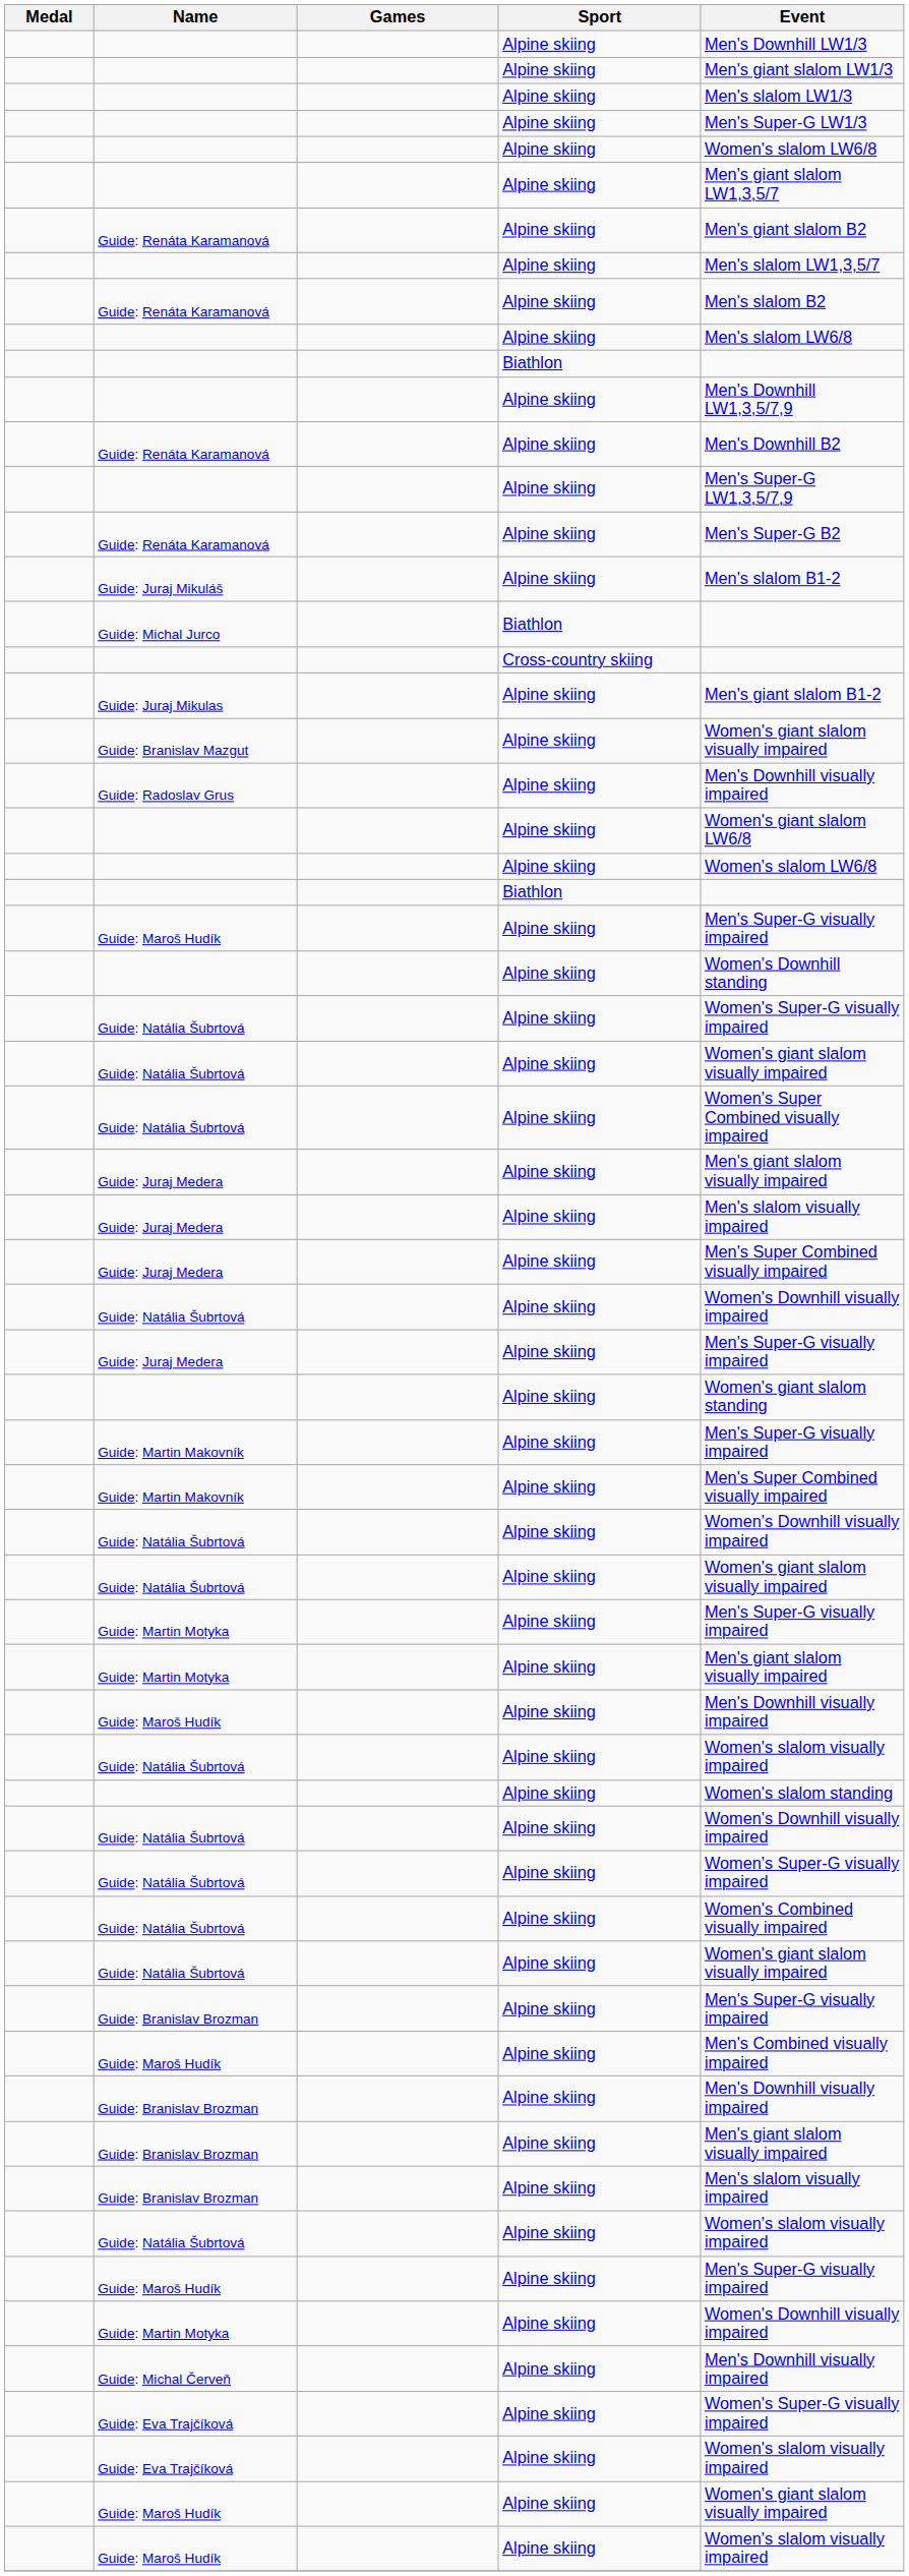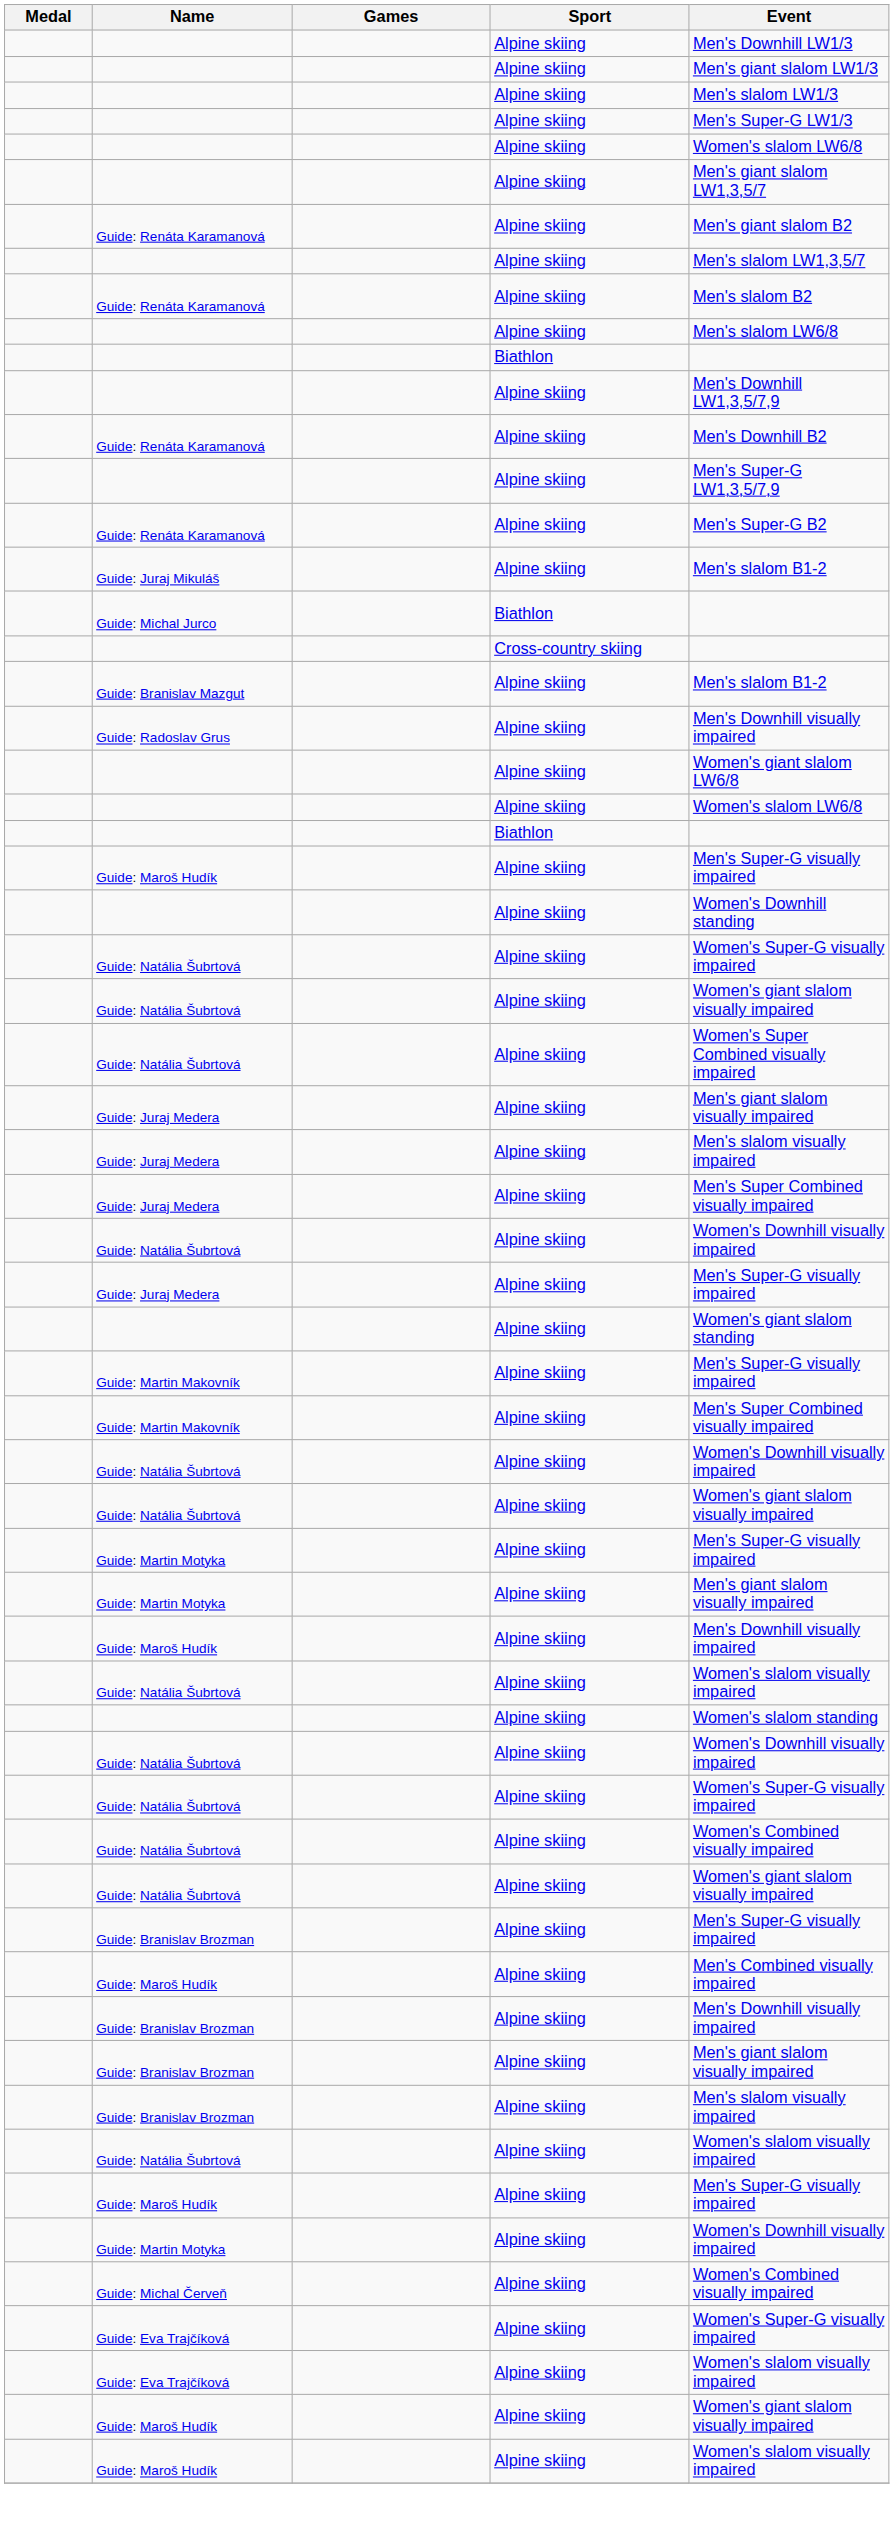 <table class="wikitable sortable">
 <tr>
 <th style="width:5em">Medal</th>
 <th style="width:12em">Name</th>
 <th style="width:12em">Games</th>
 <th style="width:12em">Sport</th>
 <th style="width:12em">Event</th>
 </tr>
 <tr>
 <td></td>
 <td></td>
 <td></td>
 <td> <a href='#'>Alpine skiing</a></td>
 <td><a href='#'>Men's Downhill LW1/3</a></td>
 </tr>
 <tr>
 <td></td>
 <td></td>
 <td></td>
 <td> <a href='#'>Alpine skiing</a></td>
 <td><a href='#'>Men's giant slalom LW1/3</a></td>
 </tr>
 <tr>
 <td></td>
 <td></td>
 <td></td>
 <td> <a href='#'>Alpine skiing</a></td>
 <td><a href='#'>Men's slalom LW1/3</a></td>
 </tr>
 <tr>
 <td></td>
 <td></td>
 <td></td>
 <td> <a href='#'>Alpine skiing</a></td>
 <td><a href='#'>Men's Super-G LW1/3</a></td>
 </tr>
 <tr>
 <td></td>
 <td></td>
 <td></td>
 <td> <a href='#'>Alpine skiing</a></td>
 <td><a href='#'>Women's slalom LW6/8</a></td>
 </tr>
 <tr>
 <td></td>
 <td></td>
 <td></td>
 <td> <a href='#'>Alpine skiing</a></td>
 <td><a href='#'>Men's giant slalom LW1,3,5/7</a></td>
 </tr>
 <tr>
 <td></td>
 <td><br><small><a href='#'>Guide</a>: <a href='#'>Renáta Karamanová</a></small></td>
 <td></td>
 <td> <a href='#'>Alpine skiing</a></td>
 <td><a href='#'>Men's giant slalom B2</a></td>
 </tr>
 <tr>
 <td></td>
 <td></td>
 <td></td>
 <td> <a href='#'>Alpine skiing</a></td>
 <td><a href='#'>Men's slalom LW1,3,5/7</a></td>
 </tr>
 <tr>
 <td></td>
 <td><br><small><a href='#'>Guide</a>: <a href='#'>Renáta Karamanová</a> </small></td>
 <td></td>
 <td> <a href='#'>Alpine skiing</a></td>
 <td><a href='#'>Men's slalom B2</a></td>
 </tr>
 <tr>
 <td></td>
 <td></td>
 <td></td>
 <td> <a href='#'>Alpine skiing</a></td>
 <td><a href='#'>Men's slalom LW6/8</a></td>
 </tr>
 <tr>
 <td></td>
 <td></td>
 <td></td>
 <td> <a href='#'>Biathlon</a></td>
 <td></td>
 </tr>
 <tr>
 <td></td>
 <td></td>
 <td></td>
 <td> <a href='#'>Alpine skiing</a></td>
 <td><a href='#'>Men's Downhill LW1,3,5/7,9</a></td>
 </tr>
 <tr>
 <td></td>
 <td><br><small><a href='#'>Guide</a>: <a href='#'>Renáta Karamanová</a> </small></td>
 <td></td>
 <td> <a href='#'>Alpine skiing</a></td>
 <td><a href='#'>Men's Downhill B2</a></td>
 </tr>
 <tr>
 <td></td>
 <td></td>
 <td></td>
 <td> <a href='#'>Alpine skiing</a></td>
 <td><a href='#'>Men's Super-G LW1,3,5/7,9</a></td>
 </tr>
 <tr>
 <td></td>
 <td><br><small><a href='#'>Guide</a>: <a href='#'>Renáta Karamanová</a> </small></td>
 <td></td>
 <td> <a href='#'>Alpine skiing</a></td>
 <td><a href='#'>Men's Super-G B2</a></td>
 </tr>
 <tr>
 <td></td>
 <td><br><small><a href='#'>Guide</a>: <a href='#'>Juraj Mikuláš</a></small></td>
 <td></td>
 <td> <a href='#'>Alpine skiing</a></td>
 <td><a href='#'>Men's slalom B1-2</a></td>
 </tr>
 <tr>
 <td></td>
 <td><br><small><a href='#'>Guide</a>: <a href='#'>Michal Jurco</a></small></td>
 <td></td>
 <td> <a href='#'>Biathlon</a></td>
 <td></td>
 </tr>
 <tr>
 <td></td>
 <td></td>
 <td></td>
 <td> <a href='#'>Cross-country skiing</a></td>
 <td></td>
 </tr>
 <tr>
 <td></td>
-<td><br><small><a href='#'>Guide</a>: <a href='#'>Juraj Mikulas</a></small></td>
-<td></td>
-<td> <a href='#'>Alpine skiing</a></td>
-<td><a href='#'>Men's giant slalom B1-2</a></td>
-</tr>
-<tr>
-<td></td>
 <td><br><small><a href='#'>Guide</a>: <a href='#'>Branislav Mazgut</a></small></td>
 <td></td>
 <td> <a href='#'>Alpine skiing</a></td>
-<td><a href='#'>Women's giant slalom visually impaired</a></td>
+<td><a href='#'>Men's slalom B1-2</a></td>
 </tr>
 <tr>
 <td></td>
 <td><br><small><a href='#'>Guide</a>: <a href='#'>Radoslav Grus</a></small></td>
 <td></td>
 <td> <a href='#'>Alpine skiing</a></td>
 <td><a href='#'>Men's Downhill visually impaired</a></td>
 </tr>
 <tr>
 <td></td>
 <td></td>
 <td></td>
 <td> <a href='#'>Alpine skiing</a></td>
 <td><a href='#'>Women's giant slalom LW6/8</a></td>
 </tr>
 <tr>
 <td></td>
 <td></td>
 <td></td>
 <td> <a href='#'>Alpine skiing</a></td>
 <td><a href='#'>Women's slalom LW6/8</a></td>
 </tr>
 <tr>
 <td></td>
 <td></td>
 <td></td>
 <td> <a href='#'>Biathlon</a></td>
 <td></td>
 </tr>
 <tr>
 <td></td>
 <td><br><small><a href='#'>Guide</a>: <a href='#'>Maroš Hudík</a></small></td>
 <td></td>
 <td> <a href='#'>Alpine skiing</a></td>
 <td><a href='#'>Men's Super-G visually impaired</a></td>
 </tr>
 <tr>
 <td></td>
 <td></td>
 <td></td>
 <td> <a href='#'>Alpine skiing</a></td>
 <td><a href='#'>Women's Downhill standing</a></td>
 </tr>
 <tr>
 <td></td>
 <td><br><small><a href='#'>Guide</a>: <a href='#'>Natália Šubrtová</a></small></td>
 <td></td>
 <td> <a href='#'>Alpine skiing</a></td>
 <td><a href='#'>Women's Super-G visually impaired</a></td>
 </tr>
 <tr>
 <td></td>
 <td><br><small><a href='#'>Guide</a>: <a href='#'>Natália Šubrtová</a></small></td>
 <td></td>
 <td> <a href='#'>Alpine skiing</a></td>
 <td><a href='#'>Women's giant slalom visually impaired</a></td>
 </tr>
 <tr>
 <td></td>
 <td><br><small><a href='#'>Guide</a>: <a href='#'>Natália Šubrtová</a></small></td>
 <td></td>
 <td> <a href='#'>Alpine skiing</a></td>
 <td><a href='#'>Women's Super Combined visually impaired</a></td>
 </tr>
 <tr>
 <td></td>
 <td><br><small><a href='#'>Guide</a>: <a href='#'>Juraj Medera</a></small></td>
 <td></td>
 <td> <a href='#'>Alpine skiing</a></td>
 <td><a href='#'>Men's giant slalom visually impaired</a></td>
 </tr>
 <tr>
 <td></td>
 <td><br><small><a href='#'>Guide</a>: <a href='#'>Juraj Medera</a></small></td>
 <td></td>
 <td> <a href='#'>Alpine skiing</a></td>
 <td><a href='#'>Men's slalom visually impaired</a></td>
 </tr>
 <tr>
 <td></td>
 <td><br><small><a href='#'>Guide</a>: <a href='#'>Juraj Medera</a></small></td>
 <td></td>
 <td> <a href='#'>Alpine skiing</a></td>
 <td><a href='#'>Men's Super Combined visually impaired</a></td>
 </tr>
 <tr>
 <td></td>
 <td><br><small><a href='#'>Guide</a>: <a href='#'>Natália Šubrtová</a></small></td>
 <td></td>
 <td> <a href='#'>Alpine skiing</a></td>
 <td><a href='#'>Women's Downhill visually impaired</a></td>
 </tr>
 <tr>
 <td></td>
 <td><br><small><a href='#'>Guide</a>: <a href='#'>Juraj Medera</a></small></td>
 <td></td>
 <td> <a href='#'>Alpine skiing</a></td>
 <td><a href='#'>Men's Super-G visually impaired</a></td>
 </tr>
 <tr>
 <td></td>
 <td></td>
 <td></td>
 <td> <a href='#'>Alpine skiing</a></td>
 <td><a href='#'>Women's giant slalom standing</a></td>
 </tr>
 <tr>
 <td></td>
 <td><br><small><a href='#'>Guide</a>: <a href='#'>Martin Makovník</a></small></td>
 <td></td>
 <td> <a href='#'>Alpine skiing</a></td>
 <td><a href='#'>Men's Super-G visually impaired</a></td>
 </tr>
 <tr>
 <td></td>
 <td><br><small><a href='#'>Guide</a>: <a href='#'>Martin Makovník</a></small></td>
 <td></td>
 <td> <a href='#'>Alpine skiing</a></td>
 <td><a href='#'>Men's Super Combined visually impaired</a></td>
 </tr>
 <tr>
 <td></td>
 <td><br><small><a href='#'>Guide</a>: <a href='#'>Natália Šubrtová</a></small></td>
 <td></td>
 <td> <a href='#'>Alpine skiing</a></td>
 <td><a href='#'>Women's Downhill visually impaired</a></td>
 </tr>
 <tr>
 <td></td>
 <td><br><small><a href='#'>Guide</a>: <a href='#'>Natália Šubrtová</a></small></td>
 <td></td>
 <td> <a href='#'>Alpine skiing</a></td>
 <td><a href='#'>Women's giant slalom visually impaired</a></td>
 </tr>
 <tr>
 <td></td>
 <td><br><small><a href='#'>Guide</a>: <a href='#'>Martin Motyka</a></small></td>
 <td></td>
 <td> <a href='#'>Alpine skiing</a></td>
 <td><a href='#'>Men's Super-G visually impaired</a></td>
 </tr>
 <tr>
 <td></td>
 <td><br><small><a href='#'>Guide</a>: <a href='#'>Martin Motyka</a></small></td>
 <td></td>
 <td> <a href='#'>Alpine skiing</a></td>
 <td><a href='#'>Men's giant slalom visually impaired</a></td>
 </tr>
 <tr>
 <td></td>
 <td><br><small><a href='#'>Guide</a>: <a href='#'>Maroš Hudík</a></small></td>
 <td></td>
 <td> <a href='#'>Alpine skiing</a></td>
 <td><a href='#'>Men's Downhill visually impaired</a></td>
 </tr>
 <tr>
 <td></td>
 <td><br><small><a href='#'>Guide</a>: <a href='#'>Natália Šubrtová</a></small></td>
 <td></td>
 <td> <a href='#'>Alpine skiing</a></td>
 <td><a href='#'>Women's slalom visually impaired</a></td>
 </tr>
 <tr>
 <td></td>
 <td></td>
 <td></td>
 <td> <a href='#'>Alpine skiing</a></td>
 <td><a href='#'>Women's slalom standing</a></td>
 </tr>
 <tr>
 <td></td>
 <td><br><small><a href='#'>Guide</a>: <a href='#'>Natália Šubrtová</a></small></td>
 <td></td>
 <td> <a href='#'>Alpine skiing</a></td>
 <td><a href='#'>Women's Downhill visually impaired</a></td>
 </tr>
 <tr>
 <td></td>
 <td><br><small><a href='#'>Guide</a>: <a href='#'>Natália Šubrtová</a></small></td>
 <td></td>
 <td> <a href='#'>Alpine skiing</a></td>
 <td><a href='#'>Women's Super-G visually impaired</a></td>
 </tr>
 <tr>
 <td></td>
 <td><br><small><a href='#'>Guide</a>: <a href='#'>Natália Šubrtová</a></small></td>
 <td></td>
 <td> <a href='#'>Alpine skiing</a></td>
 <td><a href='#'>Women's Combined visually impaired</a></td>
 </tr>
 <tr>
 <td></td>
 <td><br><small><a href='#'>Guide</a>: <a href='#'>Natália Šubrtová</a></small></td>
 <td></td>
 <td> <a href='#'>Alpine skiing</a></td>
 <td><a href='#'>Women's giant slalom visually impaired</a></td>
 </tr>
 <tr>
 <td></td>
 <td><br><small><a href='#'>Guide</a>: <a href='#'>Branislav Brozman</a></small></td>
 <td></td>
 <td> <a href='#'>Alpine skiing</a></td>
 <td><a href='#'>Men's Super-G visually impaired</a></td>
 </tr>
 <tr>
 <td></td>
 <td><br><small><a href='#'>Guide</a>: <a href='#'>Maroš Hudík</a></small></td>
 <td></td>
 <td> <a href='#'>Alpine skiing</a></td>
 <td><a href='#'>Men's Combined visually impaired</a></td>
 </tr>
 <tr>
 <td></td>
 <td><br><small><a href='#'>Guide</a>: <a href='#'>Branislav Brozman</a></small></td>
 <td></td>
 <td> <a href='#'>Alpine skiing</a></td>
 <td><a href='#'>Men's Downhill visually impaired</a></td>
 </tr>
 <tr>
 <td></td>
 <td><br><small><a href='#'>Guide</a>: <a href='#'>Branislav Brozman</a></small></td>
 <td></td>
 <td> <a href='#'>Alpine skiing</a></td>
 <td><a href='#'>Men's giant slalom visually impaired</a></td>
 </tr>
 <tr>
 <td></td>
 <td><br><small><a href='#'>Guide</a>: <a href='#'>Branislav Brozman</a></small></td>
 <td></td>
 <td> <a href='#'>Alpine skiing</a></td>
 <td><a href='#'>Men's slalom visually impaired</a></td>
 </tr>
 <tr>
 <td></td>
 <td><br><small><a href='#'>Guide</a>: <a href='#'>Natália Šubrtová</a></small></td>
 <td></td>
 <td> <a href='#'>Alpine skiing</a></td>
 <td><a href='#'>Women's slalom visually impaired</a></td>
 </tr>
 <tr>
 <td></td>
 <td><br><small><a href='#'>Guide</a>: <a href='#'>Maroš Hudík</a></small></td>
 <td></td>
 <td> <a href='#'>Alpine skiing</a></td>
 <td><a href='#'>Men's Super-G visually impaired</a></td>
 </tr>
 <tr>
 <td></td>
 <td><br><small><a href='#'>Guide</a>: <a href='#'>Martin Motyka</a></small></td>
 <td></td>
 <td> <a href='#'>Alpine skiing</a></td>
 <td><a href='#'>Women's Downhill visually impaired</a></td>
 </tr>
 <tr>
 <td></td>
 <td><br><small><a href='#'>Guide</a>: <a href='#'>Michal Červeň</a></small></td>
 <td></td>
 <td> <a href='#'>Alpine skiing</a></td>
-<td><a href='#'>Men's Downhill visually impaired</a></td>
+<td><a href='#'>Women's Combined visually impaired</a></td>
 </tr>
 <tr>
 <td></td>
 <td><br><small><a href='#'>Guide</a>: <a href='#'>Eva Trajčíková</a></small></td>
 <td></td>
 <td> <a href='#'>Alpine skiing</a></td>
 <td><a href='#'>Women's Super-G visually impaired</a></td>
 </tr>
 <tr>
 <td></td>
 <td><br><small><a href='#'>Guide</a>: <a href='#'>Eva Trajčíková</a></small></td>
 <td></td>
 <td> <a href='#'>Alpine skiing</a></td>
 <td><a href='#'>Women's slalom visually impaired</a></td>
 </tr>
 <tr>
 <td></td>
 <td><br><small><a href='#'>Guide</a>: <a href='#'>Maroš Hudík</a></small></td>
 <td></td>
 <td> <a href='#'>Alpine skiing</a></td>
 <td><a href='#'>Women's giant slalom visually impaired</a></td>
 </tr>
 <tr>
 <td></td>
 <td><br><small><a href='#'>Guide</a>: <a href='#'>Maroš Hudík</a></small></td>
 <td></td>
 <td> <a href='#'>Alpine skiing</a></td>
 <td><a href='#'>Women's slalom visually impaired</a></td>
 </tr>
 <tr>
 </tr>
 </table>
